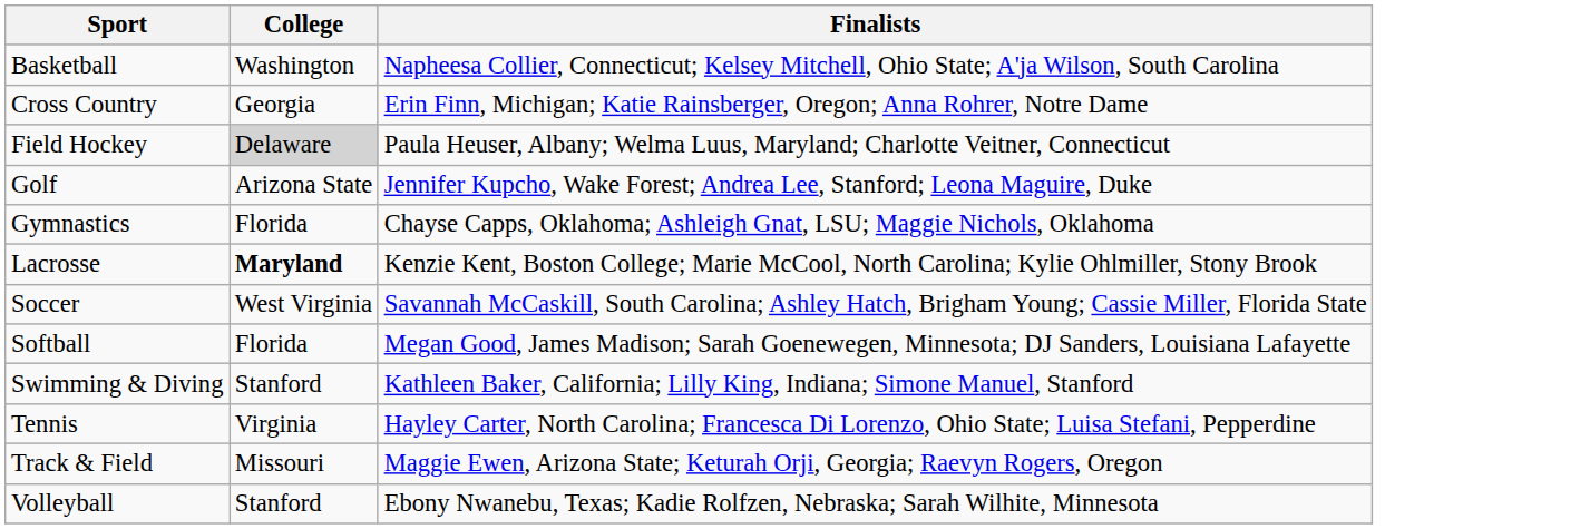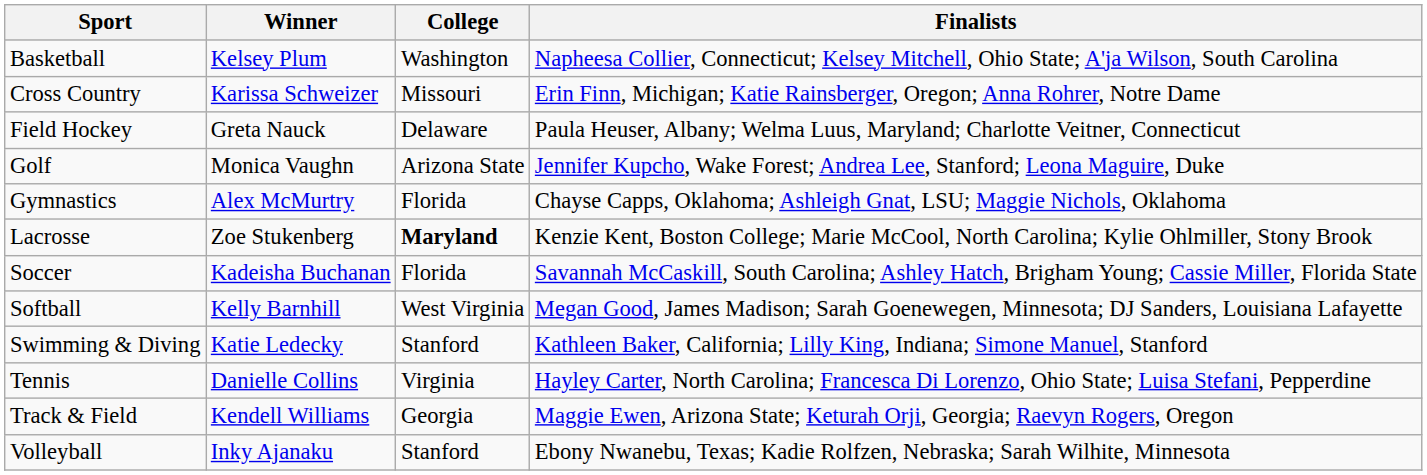 <table class="wikitable">
 <tr>
 <th>Sport</th>
+<th>Winner</th>
 <th>College</th>
 <th>Finalists</th>
 </tr>
 <tr>
 <td>Basketball</td>
+<td><a href='#'>Kelsey Plum</a></td>
 <td>Washington</td>
 <td><a href='#'>Napheesa Collier</a>, Connecticut; <a href='#'>Kelsey Mitchell</a>, Ohio State; <a href='#'>A'ja Wilson</a>, South Carolina</td>
 </tr>
 <tr>
 <td>Cross Country</td>
-<td>Georgia</td>
+<td><a href='#'>Karissa Schweizer</a></td>
+<td>Missouri</td>
 <td><a href='#'>Erin Finn</a>, Michigan; <a href='#'>Katie Rainsberger</a>, Oregon; <a href='#'>Anna Rohrer</a>, Notre Dame</td>
 </tr>
 <tr>
 <td>Field Hockey</td>
-<td style="background: lightgrey;">Delaware</td>
+<td>Greta Nauck</td>
+<td>Delaware</td>
 <td>Paula Heuser, Albany; Welma Luus, Maryland; Charlotte Veitner, Connecticut</td>
 </tr>
 <tr>
 <td>Golf</td>
+<td>Monica Vaughn</td>
 <td>Arizona State</td>
 <td><a href='#'>Jennifer Kupcho</a>, Wake Forest; <a href='#'>Andrea Lee</a>, Stanford; <a href='#'>Leona Maguire</a>, Duke</td>
 </tr>
 <tr>
 <td>Gymnastics</td>
+<td><a href='#'>Alex McMurtry</a></td>
 <td>Florida</td>
 <td>Chayse Capps, Oklahoma; <a href='#'>Ashleigh Gnat</a>, LSU; <a href='#'>Maggie Nichols</a>, Oklahoma</td>
 </tr>
 <tr>
 <td>Lacrosse</td>
+<td>Zoe Stukenberg</td>
 <td><strong>Maryland</strong></td>
 <td>Kenzie Kent, Boston College; Marie McCool, North Carolina; Kylie Ohlmiller, Stony Brook</td>
 </tr>
 <tr>
 <td>Soccer</td>
-<td>West Virginia</td>
+<td><a href='#'>Kadeisha Buchanan</a></td>
+<td>Florida</td>
 <td><a href='#'>Savannah McCaskill</a>, South Carolina; <a href='#'>Ashley Hatch</a>, Brigham Young; <a href='#'>Cassie Miller</a>, Florida State</td>
 </tr>
 <tr>
 <td>Softball</td>
-<td>Florida</td>
+<td><a href='#'>Kelly Barnhill</a></td>
+<td>West Virginia</td>
 <td><a href='#'>Megan Good</a>, James Madison; Sarah Goenewegen, Minnesota; DJ Sanders, Louisiana Lafayette</td>
 </tr>
 <tr>
 <td>Swimming & Diving</td>
+<td><a href='#'>Katie Ledecky</a></td>
 <td>Stanford</td>
 <td><a href='#'>Kathleen Baker</a>, California; <a href='#'>Lilly King</a>, Indiana; <a href='#'>Simone Manuel</a>, Stanford</td>
 </tr>
 <tr>
 <td>Tennis</td>
+<td><a href='#'>Danielle Collins</a></td>
 <td>Virginia</td>
 <td><a href='#'>Hayley Carter</a>, North Carolina; <a href='#'>Francesca Di Lorenzo</a>, Ohio State; <a href='#'>Luisa Stefani</a>, Pepperdine</td>
 </tr>
 <tr>
 <td>Track & Field</td>
-<td>Missouri</td>
+<td><a href='#'>Kendell Williams</a></td>
+<td>Georgia</td>
 <td><a href='#'>Maggie Ewen</a>, Arizona State; <a href='#'>Keturah Orji</a>, Georgia; <a href='#'>Raevyn Rogers</a>, Oregon</td>
 </tr>
 <tr>
 <td>Volleyball</td>
+<td><a href='#'>Inky Ajanaku</a></td>
 <td>Stanford</td>
 <td>Ebony Nwanebu, Texas; Kadie Rolfzen, Nebraska; Sarah Wilhite, Minnesota</td>
 </tr>
 </table>
